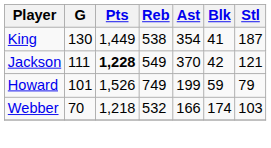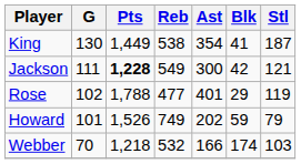 <table class="wikitable sortable">
 <tr>
 <th>Player</th>
 <th>G</th>
 <th><a href='#'>Pts</a></th>
 <th><a href='#'>Reb</a></th>
 <th><a href='#'>Ast</a></th>
 <th><a href='#'>Blk</a></th>
 <th><a href='#'>Stl</a></th>
 </tr>
 <tr>
 <td><a href='#'>King</a></td>
 <td>130</td>
 <td>1,449</td>
 <td>538</td>
 <td>354</td>
 <td>41</td>
 <td>187</td>
 </tr>
 <tr>
 <td><a href='#'>Jackson</a></td>
 <td>111</td>
 <td><strong>1,228</strong></td>
 <td>549</td>
-<td>370</td>
+<td>300</td>
 <td>42</td>
 <td>121</td>
+</tr>
+<tr>
+<td><a href='#'>Rose</a></td>
+<td>102</td>
+<td>1,788</td>
+<td>477</td>
+<td>401</td>
+<td>29</td>
+<td>119</td>
 </tr>
 <tr>
 <td><a href='#'>Howard</a></td>
 <td>101</td>
 <td>1,526</td>
 <td>749</td>
-<td>199</td>
+<td>202</td>
 <td>59</td>
 <td>79</td>
 </tr>
 <tr>
 <td><a href='#'>Webber</a></td>
 <td>70</td>
 <td>1,218</td>
 <td>532</td>
 <td>166</td>
 <td>174</td>
 <td>103</td>
 </tr>
 <tr>
 </tr>
 </table>
